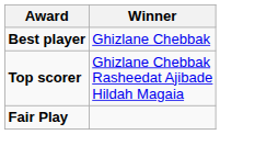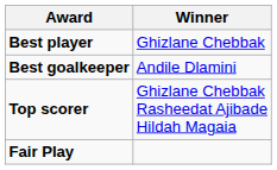 <table class="wikitable">
 <tr>
 <th>Award</th>
 <th>Winner</th>
 </tr>
 <tr>
 <td><strong>Best player</strong></td>
 <td> <a href='#'>Ghizlane Chebbak</a></td>
 </tr>
 <tr>
+<td><strong>Best goalkeeper</strong></td>
+<td> <a href='#'>Andile Dlamini</a></td>
+</tr>
+<tr>
 <td><strong>Top scorer</strong></td>
 <td> <a href='#'>Ghizlane Chebbak</a><br> <a href='#'>Rasheedat Ajibade</a><br> <a href='#'>Hildah Magaia</a></td>
 </tr>
 <tr>
 <td><strong>Fair Play</strong></td>
 <td></td>
 </tr>
 </table>
